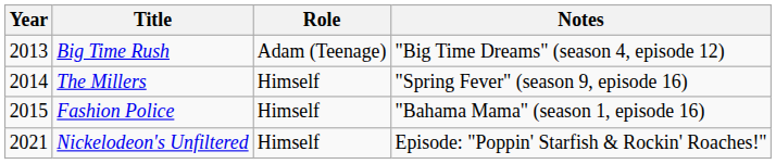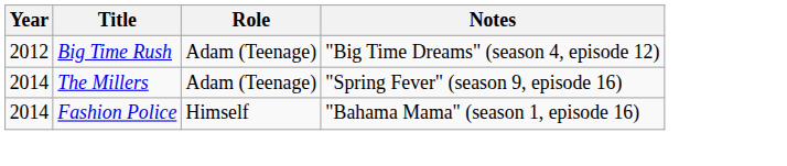 <table class="wikitable sortable">
 <tr>
 <th>Year</th>
 <th>Title</th>
 <th>Role</th>
 <th class="unsortable">Notes</th>
 </tr>
 <tr>
-<td>2013</td>
+<td>2012</td>
 <td><em><a href='#'>Big Time Rush</a></em></td>
 <td>Adam (Teenage)</td>
 <td>"Big Time Dreams" (season 4, episode 12)</td>
 </tr>
 <tr>
 <td>2014</td>
 <td><em><a href='#'>The Millers</a></em></td>
-<td>Himself</td>
+<td>Adam (Teenage)</td>
 <td>"Spring Fever" (season 9, episode 16)</td>
 </tr>
 <tr>
-<td>2015</td>
+<td>2014</td>
 <td><em><a href='#'>Fashion Police</a></em></td>
 <td>Himself</td>
 <td>"Bahama Mama" (season 1, episode 16)</td>
 </tr>
-<tr>
-<td>2021</td>
-<td><em><a href='#'>Nickelodeon's Unfiltered</a></em></td>
-<td>Himself</td>
-<td>Episode: "Poppin' Starfish & Rockin' Roaches!"</td>
-</tr>
 </table>
